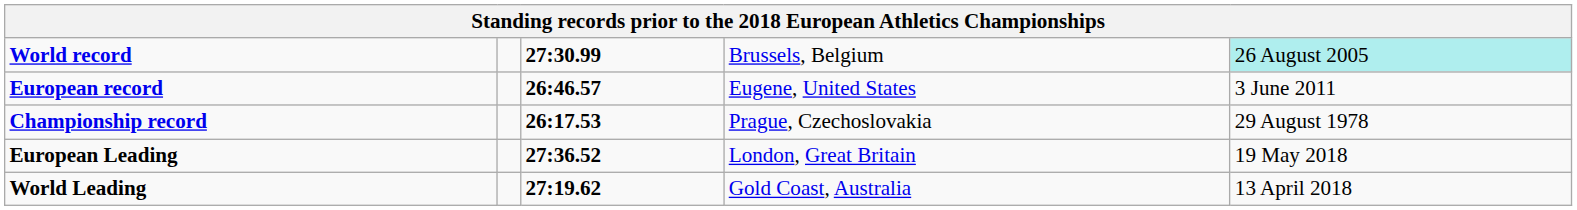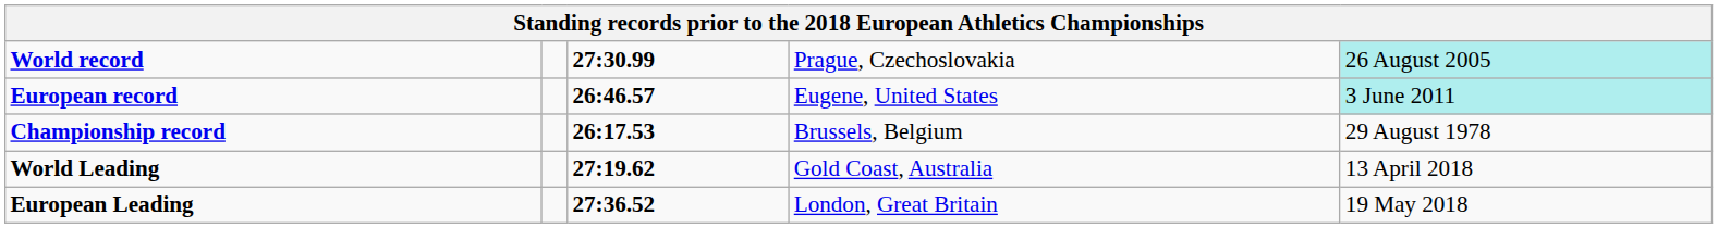 <table class="wikitable" width=75%>
 <tr>
 <th colspan="5">Standing records prior to the 2018 European Athletics Championships</th>
 </tr>
 <tr>
 <td><strong><a href='#'>World record</a></strong></td>
 <td></td>
 <td><strong>27:30.99</strong></td>
-<td><a href='#'>Brussels</a>, Belgium</td>
+<td><a href='#'>Prague</a>, Czechoslovakia</td>
 <td style="background: paleturquoise;">26 August 2005</td>
 </tr>
 <tr>
 <td><strong><a href='#'>European record</a></strong></td>
 <td></td>
 <td><strong>26:46.57</strong></td>
 <td><a href='#'>Eugene</a>, <a href='#'>United States</a></td>
-<td>3 June 2011</td>
+<td style="background: paleturquoise;">3 June 2011</td>
 </tr>
 <tr>
 <td><strong><a href='#'>Championship record</a></strong></td>
 <td></td>
 <td><strong>26:17.53</strong></td>
-<td><a href='#'>Prague</a>, Czechoslovakia</td>
+<td><a href='#'>Brussels</a>, Belgium</td>
 <td>29 August 1978</td>
+</tr>
+<tr>
+<td><strong>World Leading</strong></td>
+<td></td>
+<td><strong>27:19.62</strong></td>
+<td><a href='#'>Gold Coast</a>, <a href='#'>Australia</a></td>
+<td>13 April 2018</td>
 </tr>
 <tr>
 <td><strong>European Leading</strong></td>
 <td></td>
 <td><strong>27:36.52</strong></td>
 <td><a href='#'>London</a>, <a href='#'>Great Britain</a></td>
 <td>19 May 2018</td>
 </tr>
-<tr>
-<td><strong>World Leading</strong></td>
-<td></td>
-<td><strong>27:19.62</strong></td>
-<td><a href='#'>Gold Coast</a>, <a href='#'>Australia</a></td>
-<td>13 April 2018</td>
-</tr>
 </table>
